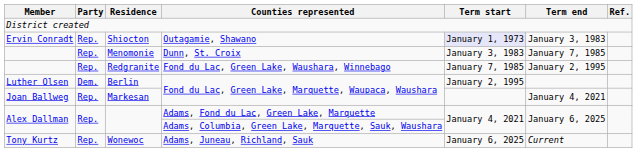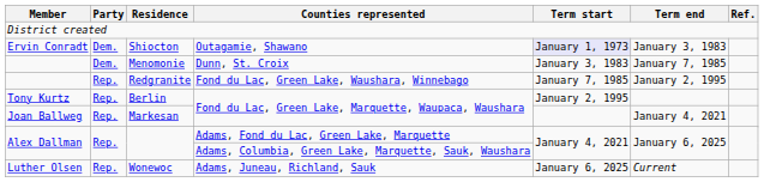 <table class="wikitable">
 <tr>
 <th>Member</th>
 <th>Party</th>
 <th>Residence</th>
 <th>Counties represented</th>
 <th>Term start</th>
 <th>Term end</th>
 <th>Ref.</th>
 </tr>
 <tr>
 <td colspan="7"><em>District created</em></td>
 </tr>
 <tr>
 <td><a href='#'>Ervin Conradt</a></td>
-<td><a href='#'>Rep.</a></td>
+<td><a href='#'>Dem.</a></td>
 <td><a href='#'>Shiocton</a></td>
 <td><a href='#'>Outagamie</a>, <a href='#'>Shawano</a></td>
 <td style="background: lavender;">January 1, 1973</td>
 <td>January 3, 1983</td>
 <td></td>
 </tr>
 <tr>
 <td></td>
-<td><a href='#'>Rep.</a></td>
+<td><a href='#'>Dem.</a></td>
 <td><a href='#'>Menomonie</a></td>
 <td><a href='#'>Dunn</a>, <a href='#'>St. Croix</a></td>
 <td>January 3, 1983</td>
 <td>January 7, 1985</td>
 <td></td>
 </tr>
 <tr>
 <td></td>
 <td><a href='#'>Rep.</a></td>
 <td><a href='#'>Redgranite</a></td>
 <td><a href='#'>Fond du Lac</a>, <a href='#'>Green Lake</a>, <a href='#'>Waushara</a>, <a href='#'>Winnebago</a></td>
 <td>January 7, 1985</td>
 <td>January 2, 1995</td>
 <td></td>
 </tr>
 <tr>
-<td><a href='#'>Luther Olsen</a></td>
-<td><a href='#'>Dem.</a></td>
+<td><a href='#'>Tony Kurtz</a></td>
+<td><a href='#'>Rep.</a></td>
 <td><a href='#'>Berlin</a></td>
 <td rowspan="2"><a href='#'>Fond du Lac</a>, <a href='#'>Green Lake</a>, <a href='#'>Marquette</a>, <a href='#'>Waupaca</a>, <a href='#'>Waushara</a></td>
 <td>January 2, 1995</td>
 <td></td>
 <td></td>
 </tr>
 <tr style="height:2em">
 <td rowspan="2"><a href='#'>Joan Ballweg</a></td>
 <td rowspan="2" ><a href='#'>Rep.</a></td>
 <td rowspan="2"><a href='#'>Markesan</a></td>
 <td rowspan="2"></td>
 <td rowspan="2">January 4, 2021</td>
 <td rowspan="2"></td>
 </tr>
 <tr>
 <td rowspan="2"><a href='#'>Adams</a>, <a href='#'>Fond du Lac</a>, <a href='#'>Green Lake</a>, <a href='#'>Marquette</a></td>
 </tr>
 <tr style="height:1em">
 <td rowspan="2"><a href='#'>Alex Dallman</a></td>
 <td rowspan="2" ><a href='#'>Rep.</a></td>
 <td rowspan="2"></td>
 <td rowspan="2">January 4, 2021</td>
 <td rowspan="2">January 6, 2025</td>
 <td rowspan="2"></td>
 </tr>
 <tr>
 <td><a href='#'>Adams</a>, <a href='#'>Columbia</a>, <a href='#'>Green Lake</a>, <a href='#'>Marquette</a>, <a href='#'>Sauk</a>, <a href='#'>Waushara</a></td>
 </tr>
 <tr>
-<td><a href='#'>Tony Kurtz</a></td>
+<td><a href='#'>Luther Olsen</a></td>
 <td><a href='#'>Rep.</a></td>
 <td><a href='#'>Wonewoc</a></td>
 <td><a href='#'>Adams</a>, <a href='#'>Juneau</a>, <a href='#'>Richland</a>, <a href='#'>Sauk</a></td>
 <td>January 6, 2025</td>
 <td><em>Current</em></td>
 <td></td>
 </tr>
 </table>
